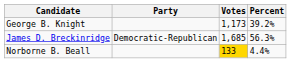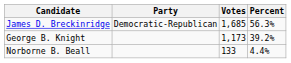 <table class=wikitable>
 <tr>
 <th>Candidate</th>
 <th>Party</th>
 <th>Votes</th>
 <th>Percent</th>
 </tr>
 <tr>
+<td><a href='#'>James D. Breckinridge</a></td>
+<td>Democratic-Republican</td>
+<td>1,685</td>
+<td>56.3%</td>
+</tr>
+<tr>
 <td>George B. Knight</td>
 <td></td>
 <td>1,173</td>
 <td>39.2%</td>
 </tr>
 <tr>
-<td><a href='#'>James D. Breckinridge</a></td>
-<td>Democratic-Republican</td>
-<td>1,685</td>
-<td>56.3%</td>
-</tr>
-<tr>
 <td>Norborne B. Beall</td>
 <td></td>
-<td style="background: gold;">133</td>
+<td>133</td>
 <td>4.4%</td>
 </tr>
 </table>
